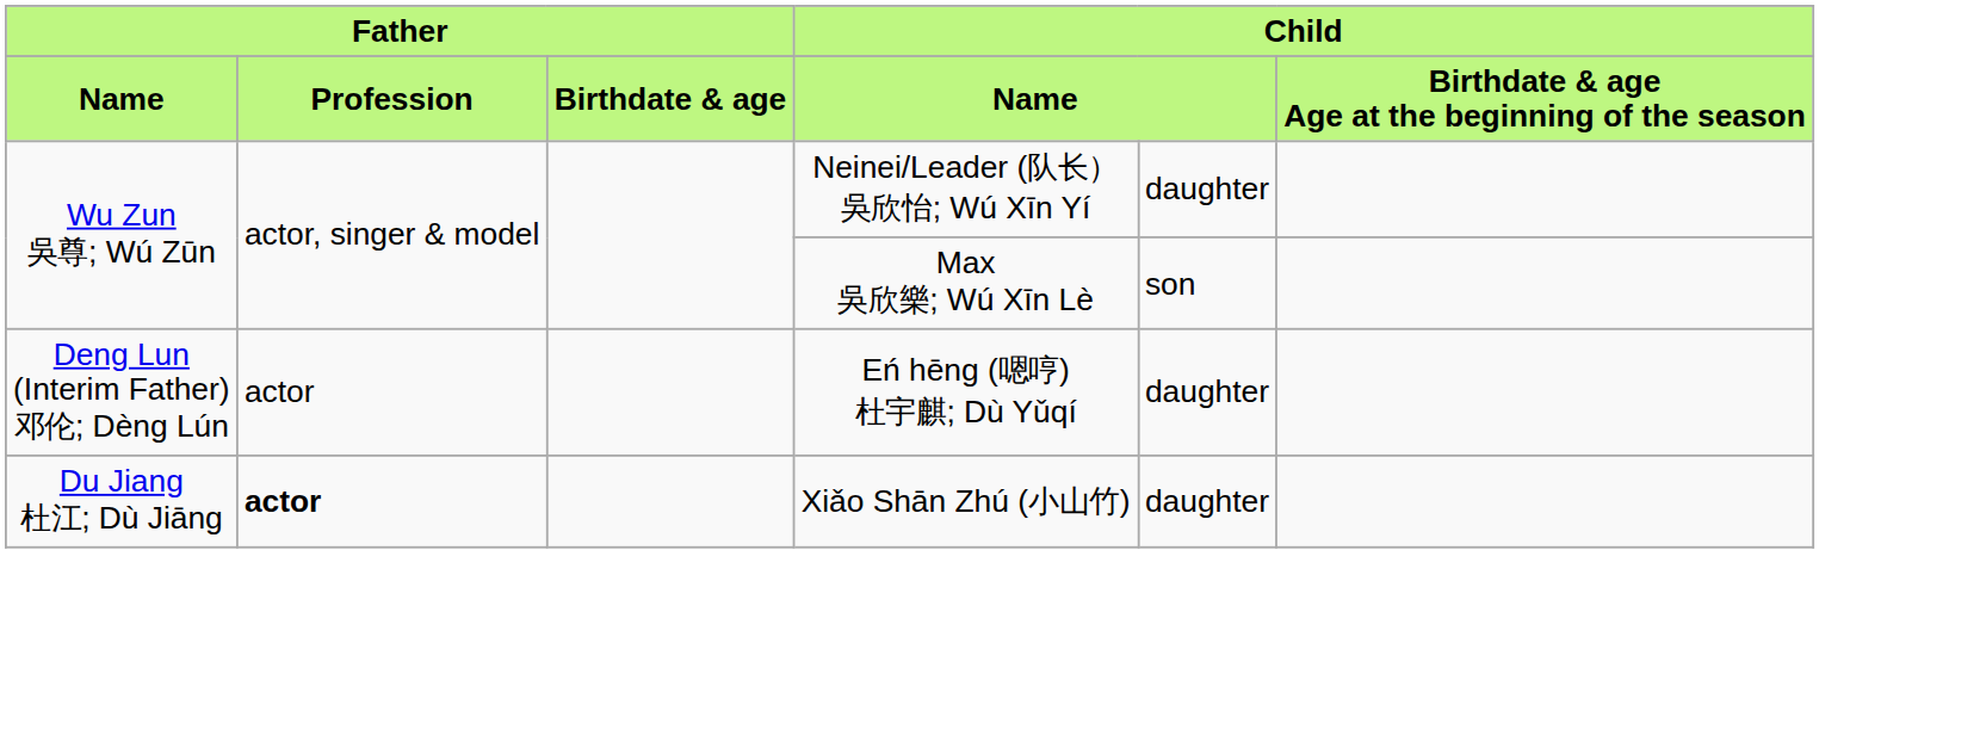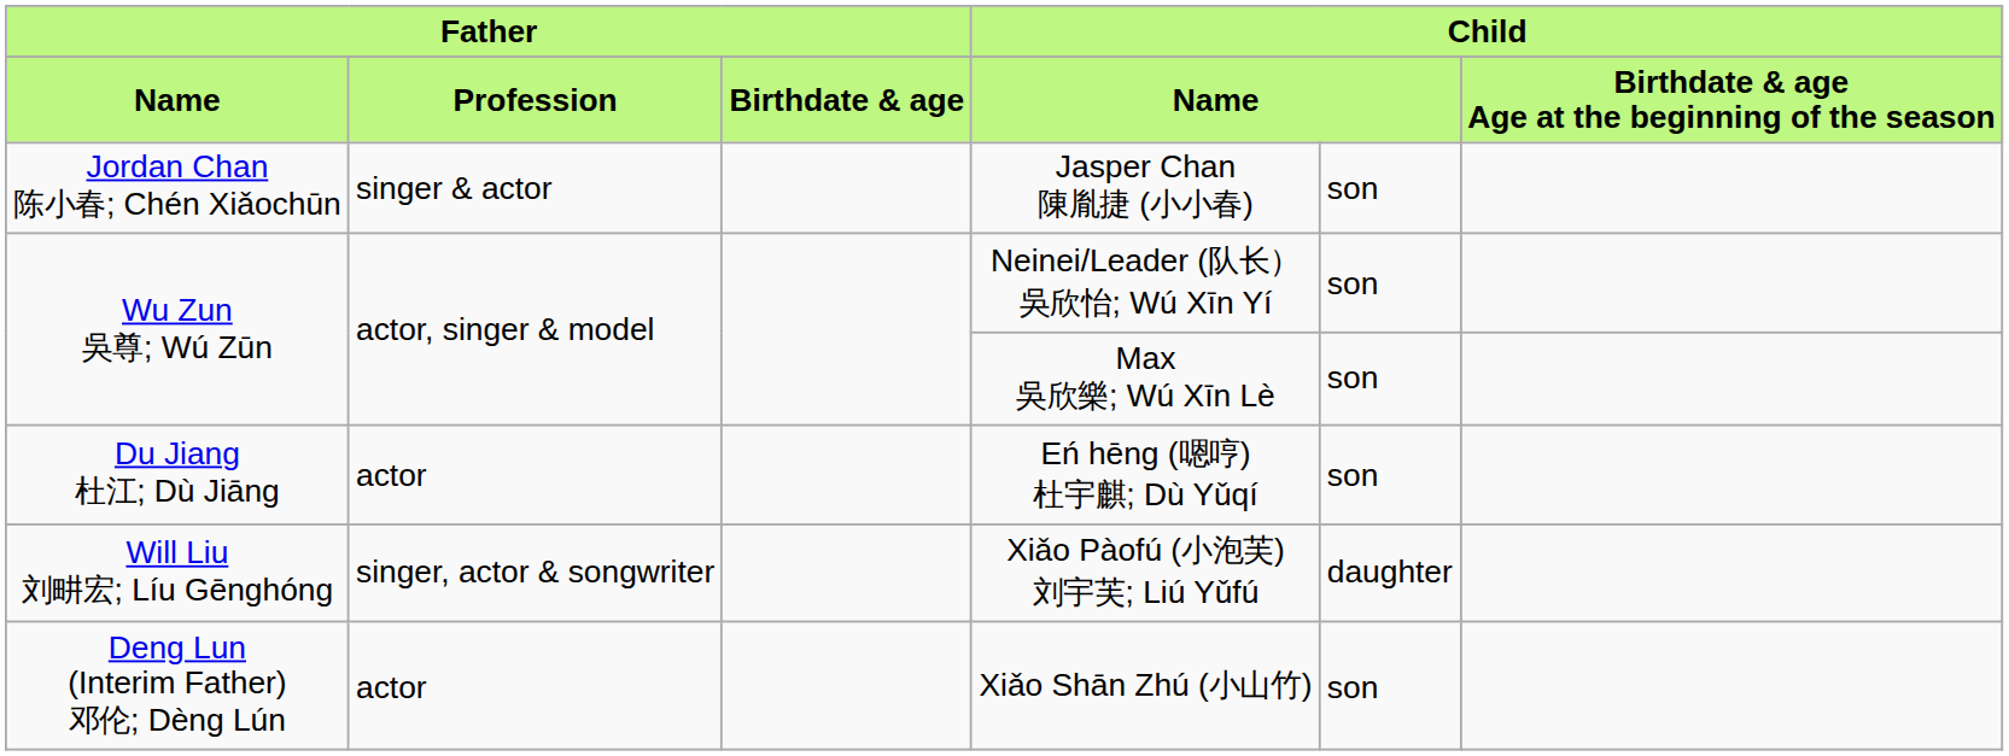 <table class="wikitable"  style="font-size:90%;">
 <tr style="background:#BEF781; color:black; text-align:center;">
 <td colspan=3><strong>Father</strong></td>
 <td colspan=3><strong>Child</strong></td>
 </tr>
 <tr style="background:#BEF781; color:black; text-align:center;">
 <td><strong>Name</strong></td>
 <td><strong>Profession</strong></td>
 <td><strong>Birthdate & age</strong></td>
 <td colspan=2><strong>Name</strong></td>
 <td><strong>Birthdate & age</strong><br><strong>Age at the beginning of the season</strong></td>
 </tr>
 <tr>
+<td align="center"><a href='#'>Jordan Chan</a><br>陈小春; Chén Xiǎochūn</td>
+<td>singer & actor</td>
+<td></td>
+<td align="center">Jasper Chan <br>陳胤捷 (小小春)</td>
+<td>son</td>
+<td></td>
+</tr>
+<tr>
 <td align="center" rowspan="2"><a href='#'>Wu Zun</a><br>吳尊; Wú Zūn</td>
 <td rowspan="2">actor, singer & model</td>
 <td rowspan="2"></td>
 <td align="center">Neinei/Leader (队长） <br>吳欣怡; Wú Xīn Yí</td>
-<td>daughter</td>
+<td>son</td>
 <td></td>
 </tr>
 <tr>
 <td align="center">Max <br>吳欣樂; Wú Xīn Lè</td>
 <td>son</td>
 <td></td>
 </tr>
 <tr>
-<td align="center"><a href='#'>Deng Lun</a><br>(Interim Father)<br>邓伦; Dèng Lún</td>
+<td align="center"><a href='#'>Du Jiang</a> <br> 杜江; Dù Jiāng</td>
 <td>actor</td>
 <td></td>
 <td align="center">Eń hēng (嗯哼) <br>杜宇麒; Dù Yǔqí</td>
+<td>son</td>
+<td></td>
+</tr>
+<tr>
+<td align="center"><a href='#'>Will Liu</a><br>刘畊宏; Líu Gēnghóng</td>
+<td>singer, actor & songwriter</td>
+<td></td>
+<td align="center">Xiǎo Pàofú (小泡芙)<br>刘宇芙; Liú Yǔfú</td>
 <td>daughter</td>
 <td></td>
 </tr>
 <tr>
-<td align="center"><a href='#'>Du Jiang</a> <br> 杜江; Dù Jiāng</td>
-<td><strong>actor</strong></td>
+<td align="center"><a href='#'>Deng Lun</a><br>(Interim Father)<br>邓伦; Dèng Lún</td>
+<td>actor</td>
 <td></td>
 <td align="center">Xiǎo Shān Zhú (小山竹)<br></td>
-<td>daughter</td>
+<td>son</td>
 <td></td>
 </tr>
 </table>
